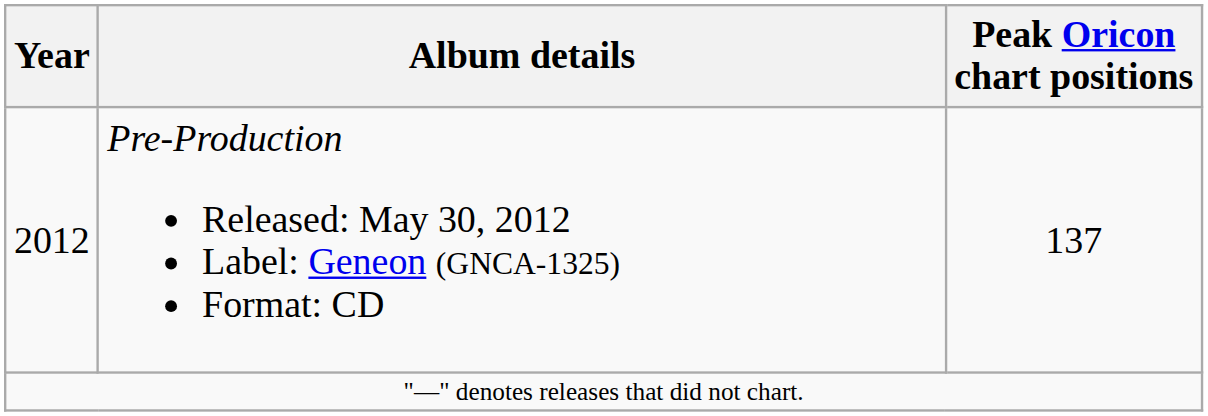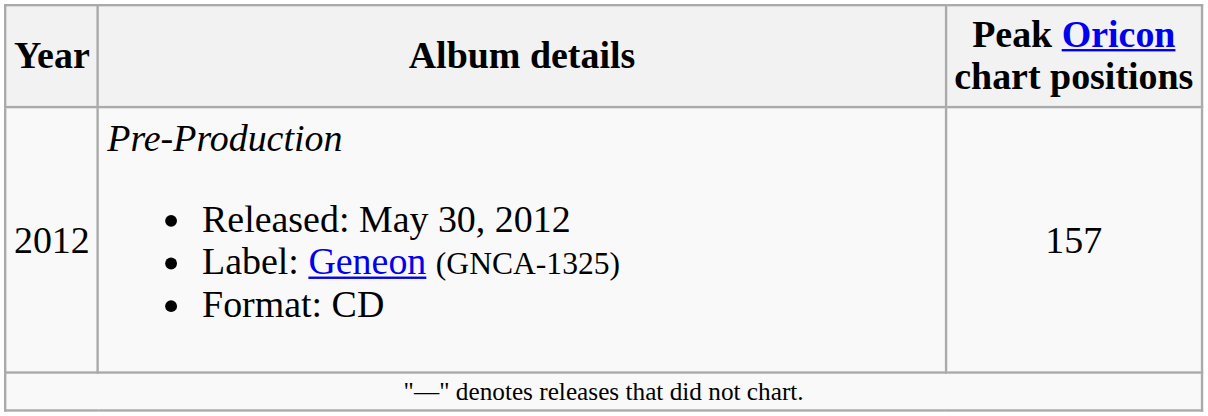 <table class="wikitable" border="1">
 <tr>
 <th rowspan="1">Year</th>
 <th rowspan="1" width="350">Album details</th>
 <th colspan="1">Peak <a href='#'>Oricon</a><br> chart positions<br></th>
 </tr>
 <tr>
 <td>2012</td>
 <td align="left"><em>Pre-Production</em><br><ul><li>Released: May 30, 2012</li><li>Label: <a href='#'>Geneon</a> <small>(GNCA-1325)</small></li><li>Format: CD</li></ul></td>
-<td align="center">137</td>
+<td align="center">157</td>
 </tr>
 <tr>
 <td align="center" colspan="13" style="font-size: 8pt">"—" denotes releases that did not chart.</td>
 </tr>
 </table>
